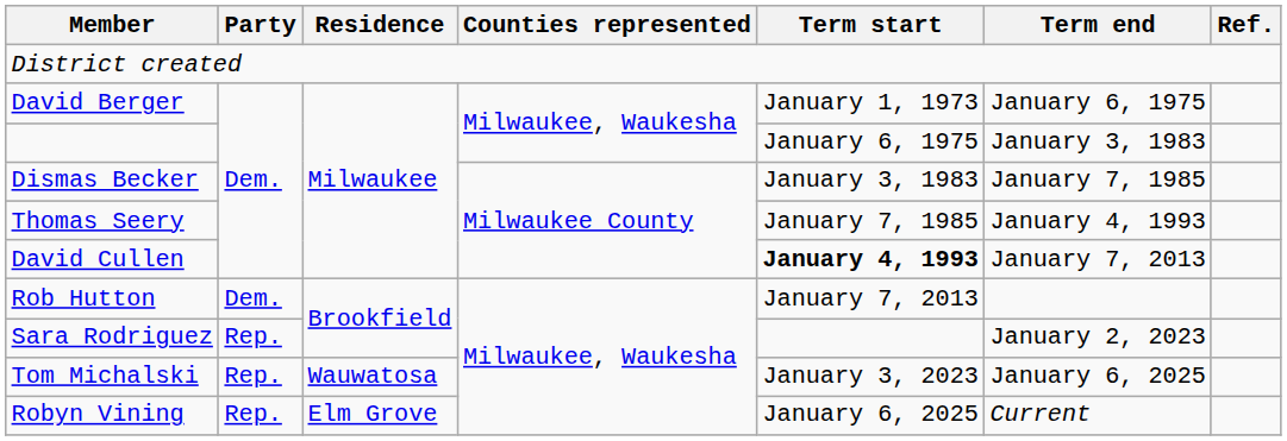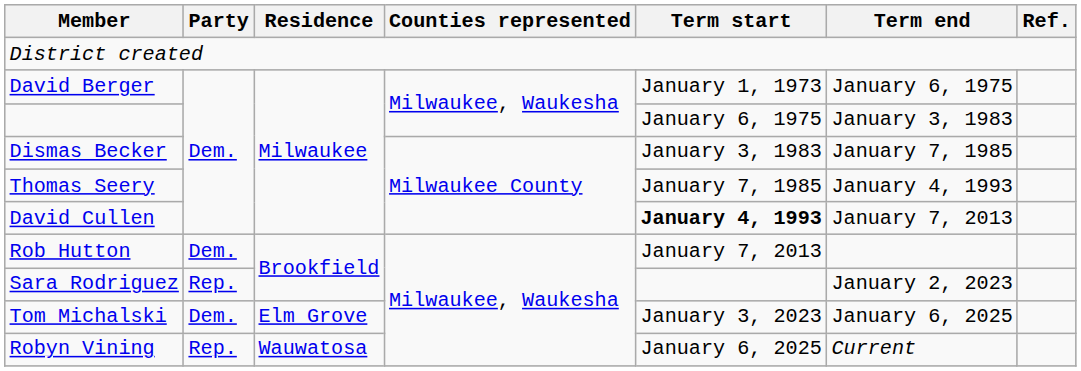 <table class="wikitable">
 <tr>
 <th>Member</th>
 <th>Party</th>
 <th>Residence</th>
 <th>Counties represented</th>
 <th>Term start</th>
 <th>Term end</th>
 <th>Ref.</th>
 </tr>
 <tr>
 <td colspan="7"><em>District created</em></td>
 </tr>
 <tr>
 <td><a href='#'>David Berger</a></td>
 <td rowspan="5" ><a href='#'>Dem.</a></td>
 <td rowspan="5"><a href='#'>Milwaukee</a></td>
 <td rowspan="2"><a href='#'>Milwaukee</a>, <a href='#'>Waukesha</a></td>
 <td>January 1, 1973</td>
 <td>January 6, 1975</td>
 <td></td>
 </tr>
 <tr>
 <td></td>
 <td>January 6, 1975</td>
 <td>January 3, 1983</td>
 <td></td>
 </tr>
 <tr>
 <td><a href='#'>Dismas Becker</a></td>
 <td rowspan="3"><a href='#'>Milwaukee County</a></td>
 <td>January 3, 1983</td>
 <td>January 7, 1985</td>
 <td></td>
 </tr>
 <tr>
 <td><a href='#'>Thomas Seery</a></td>
 <td>January 7, 1985</td>
 <td>January 4, 1993</td>
 <td></td>
 </tr>
 <tr>
 <td><a href='#'>David Cullen</a></td>
 <td><strong>January 4, 1993</strong></td>
 <td>January 7, 2013</td>
 <td></td>
 </tr>
 <tr>
 <td><a href='#'>Rob Hutton</a></td>
 <td><a href='#'>Dem.</a></td>
 <td rowspan="2"><a href='#'>Brookfield</a></td>
 <td rowspan="4"><a href='#'>Milwaukee</a>, <a href='#'>Waukesha</a></td>
 <td>January 7, 2013</td>
 <td></td>
 <td></td>
 </tr>
 <tr>
 <td><a href='#'>Sara Rodriguez</a></td>
 <td><a href='#'>Rep.</a></td>
 <td></td>
 <td>January 2, 2023</td>
 <td></td>
 </tr>
 <tr>
 <td><a href='#'>Tom Michalski</a></td>
-<td><a href='#'>Rep.</a></td>
-<td><a href='#'>Wauwatosa</a></td>
+<td><a href='#'>Dem.</a></td>
+<td><a href='#'>Elm Grove</a></td>
 <td>January 3, 2023</td>
 <td>January 6, 2025</td>
 <td></td>
 </tr>
 <tr>
 <td><a href='#'>Robyn Vining</a></td>
 <td><a href='#'>Rep.</a></td>
-<td><a href='#'>Elm Grove</a></td>
+<td><a href='#'>Wauwatosa</a></td>
 <td>January 6, 2025</td>
 <td><em>Current</em></td>
 <td></td>
 </tr>
 </table>
